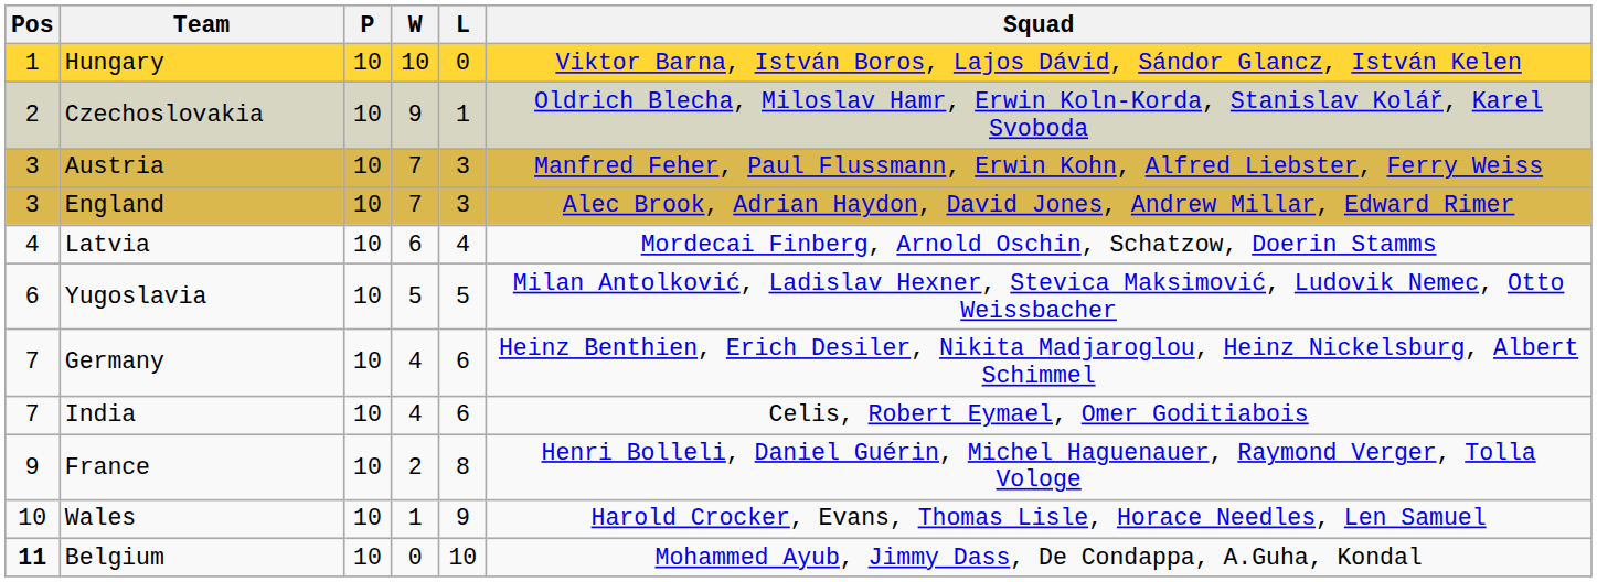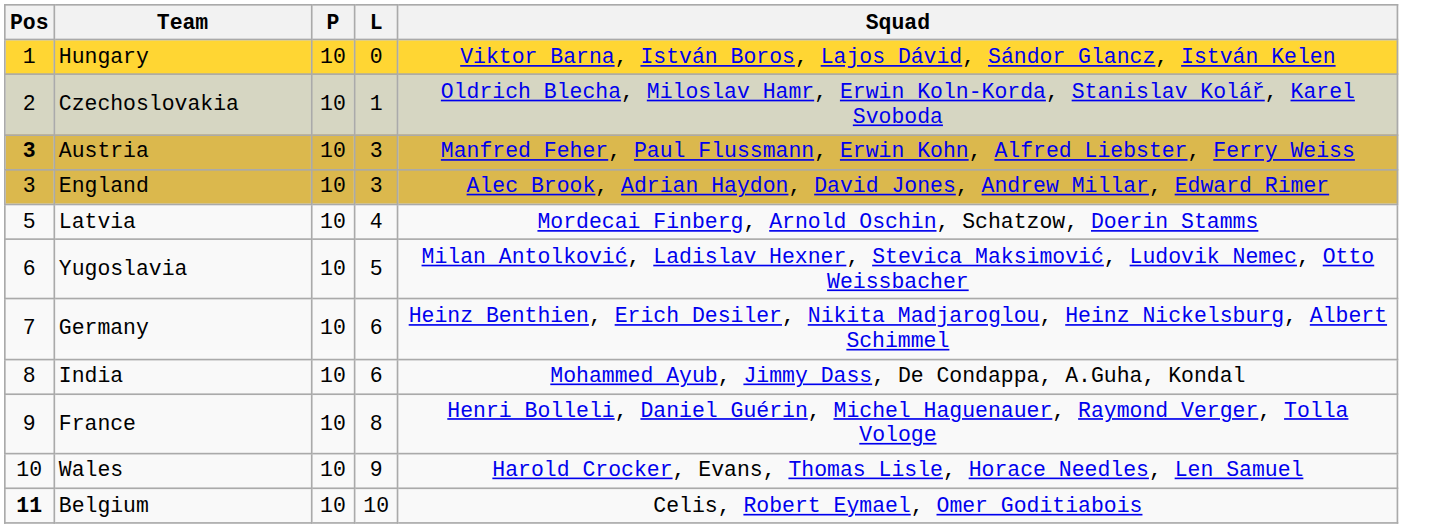 <table class="wikitable" style="font-size: 100%">
 <tr>
 <th width=15>Pos</th>
 <th width=150>Team</th>
 <th width=20>P</th>
-<th width=20>W</th>
 <th width=20>L</th>
 <th width=600>Squad</th>
 </tr>
 <tr align=center style="background: #FFD633;">
 <td>1</td>
 <td align="left"> Hungary</td>
-<td>10</td>
 <td>10</td>
 <td>0</td>
 <td><a href='#'>Viktor Barna</a>, <a href='#'>István Boros</a>, <a href='#'>Lajos Dávid</a>, <a href='#'>Sándor Glancz</a>, <a href='#'>István Kelen</a></td>
 </tr>
 <tr align=center style="background: #D6D6C2;">
 <td>2</td>
 <td align="left"> Czechoslovakia</td>
 <td>10</td>
-<td>9</td>
 <td>1</td>
 <td><a href='#'>Oldrich Blecha</a>, <a href='#'>Miloslav Hamr</a>, <a href='#'>Erwin Koln-Korda</a>, <a href='#'>Stanislav Kolář</a>, <a href='#'>Karel Svoboda</a></td>
 </tr>
 <tr align=center style="background: #DBB84D;">
-<td>3</td>
+<td><strong>3</strong></td>
 <td align="left"> Austria</td>
 <td>10</td>
-<td>7</td>
 <td>3</td>
 <td><a href='#'>Manfred Feher</a>, <a href='#'>Paul Flussmann</a>, <a href='#'>Erwin Kohn</a>, <a href='#'>Alfred Liebster</a>, <a href='#'>Ferry Weiss</a></td>
 </tr>
 <tr align=center style="background: #DBB84D;">
 <td>3</td>
 <td align="left"> England</td>
 <td>10</td>
-<td>7</td>
 <td>3</td>
 <td><a href='#'>Alec Brook</a>, <a href='#'>Adrian Haydon</a>, <a href='#'>David Jones</a>, <a href='#'>Andrew Millar</a>, <a href='#'>Edward Rimer</a></td>
 </tr>
 <tr align=center>
-<td>4</td>
+<td>5</td>
 <td align="left"> Latvia</td>
 <td>10</td>
-<td>6</td>
 <td>4</td>
 <td><a href='#'>Mordecai Finberg</a>, <a href='#'>Arnold Oschin</a>, Schatzow, <a href='#'>Doerin Stamms</a></td>
 </tr>
 <tr align=center>
 <td>6</td>
 <td align="left"> Yugoslavia</td>
 <td>10</td>
 <td>5</td>
-<td>5</td>
 <td><a href='#'>Milan Antolković</a>, <a href='#'>Ladislav Hexner</a>, <a href='#'>Stevica Maksimović</a>, <a href='#'>Ludovik Nemec</a>, <a href='#'>Otto Weissbacher</a></td>
 </tr>
 <tr align=center>
 <td>7</td>
 <td align="left"> Germany</td>
 <td>10</td>
-<td>4</td>
 <td>6</td>
 <td><a href='#'>Heinz Benthien</a>, <a href='#'>Erich Desiler</a>, <a href='#'>Nikita Madjaroglou</a>, <a href='#'>Heinz Nickelsburg</a>, <a href='#'>Albert Schimmel</a></td>
 </tr>
 <tr align=center>
-<td>7</td>
+<td>8</td>
 <td align="left"> India</td>
 <td>10</td>
-<td>4</td>
 <td>6</td>
-<td>Celis, <a href='#'>Robert Eymael</a>, <a href='#'>Omer Goditiabois</a></td>
+<td><a href='#'>Mohammed Ayub</a>, <a href='#'>Jimmy Dass</a>, De Condappa, A.Guha, Kondal</td>
 </tr>
 <tr align=center>
 <td>9</td>
 <td align="left"> France</td>
 <td>10</td>
-<td>2</td>
 <td>8</td>
 <td><a href='#'>Henri Bolleli</a>, <a href='#'>Daniel Guérin</a>, <a href='#'>Michel Haguenauer</a>, <a href='#'>Raymond Verger</a>, <a href='#'>Tolla Vologe</a></td>
 </tr>
 <tr align=center>
 <td>10</td>
 <td align="left"> Wales</td>
 <td>10</td>
-<td>1</td>
 <td>9</td>
 <td><a href='#'>Harold Crocker</a>, Evans, <a href='#'>Thomas Lisle</a>, <a href='#'>Horace Needles</a>, <a href='#'>Len Samuel</a></td>
 </tr>
 <tr align=center>
 <td><strong>11</strong></td>
 <td align="left"> Belgium</td>
 <td>10</td>
-<td>0</td>
 <td>10</td>
-<td><a href='#'>Mohammed Ayub</a>, <a href='#'>Jimmy Dass</a>, De Condappa, A.Guha, Kondal</td>
+<td>Celis, <a href='#'>Robert Eymael</a>, <a href='#'>Omer Goditiabois</a></td>
 </tr>
 </table>
